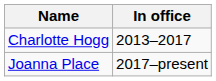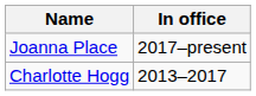 <table class="wikitable">
 <tr>
 <th>Name</th>
 <th>In office</th>
 </tr>
 <tr>
+<td><a href='#'>Joanna Place</a></td>
+<td>2017–present</td>
+</tr>
+<tr>
 <td><a href='#'>Charlotte Hogg</a></td>
 <td>2013–2017</td>
 </tr>
-<tr>
-<td><a href='#'>Joanna Place</a></td>
-<td>2017–present</td>
-</tr>
 </table>
